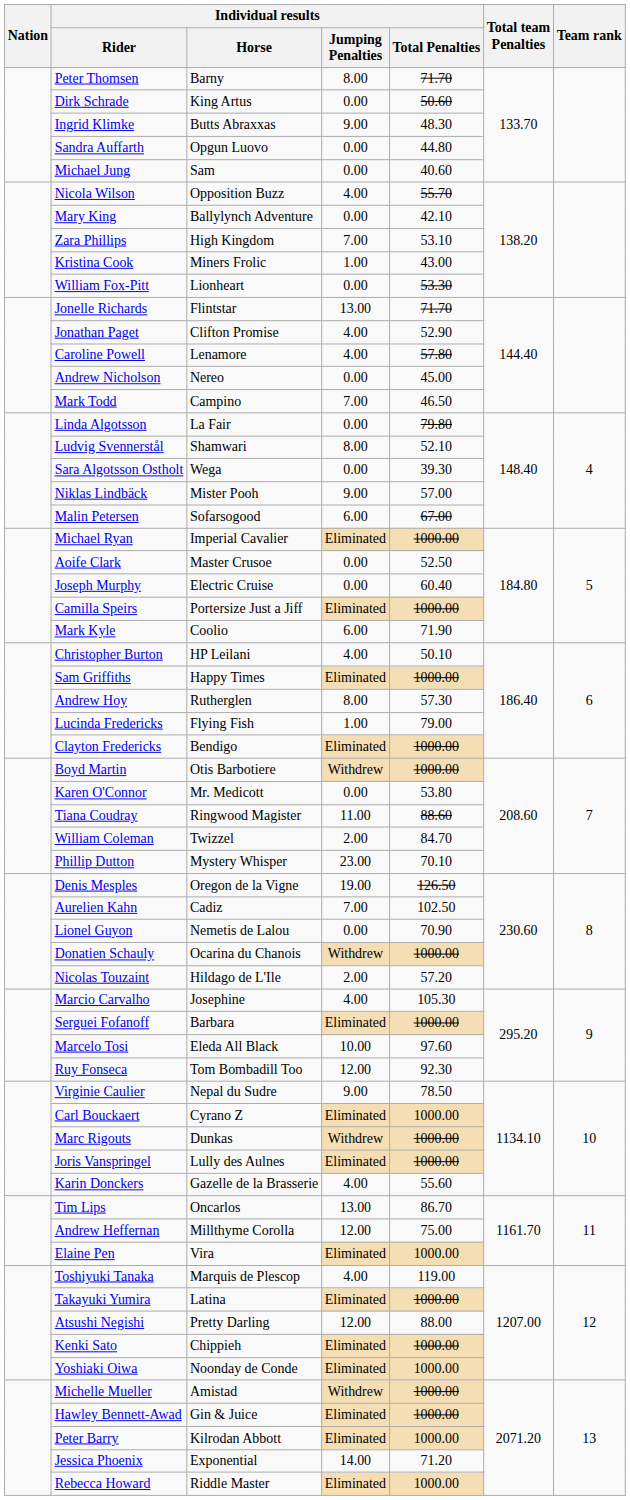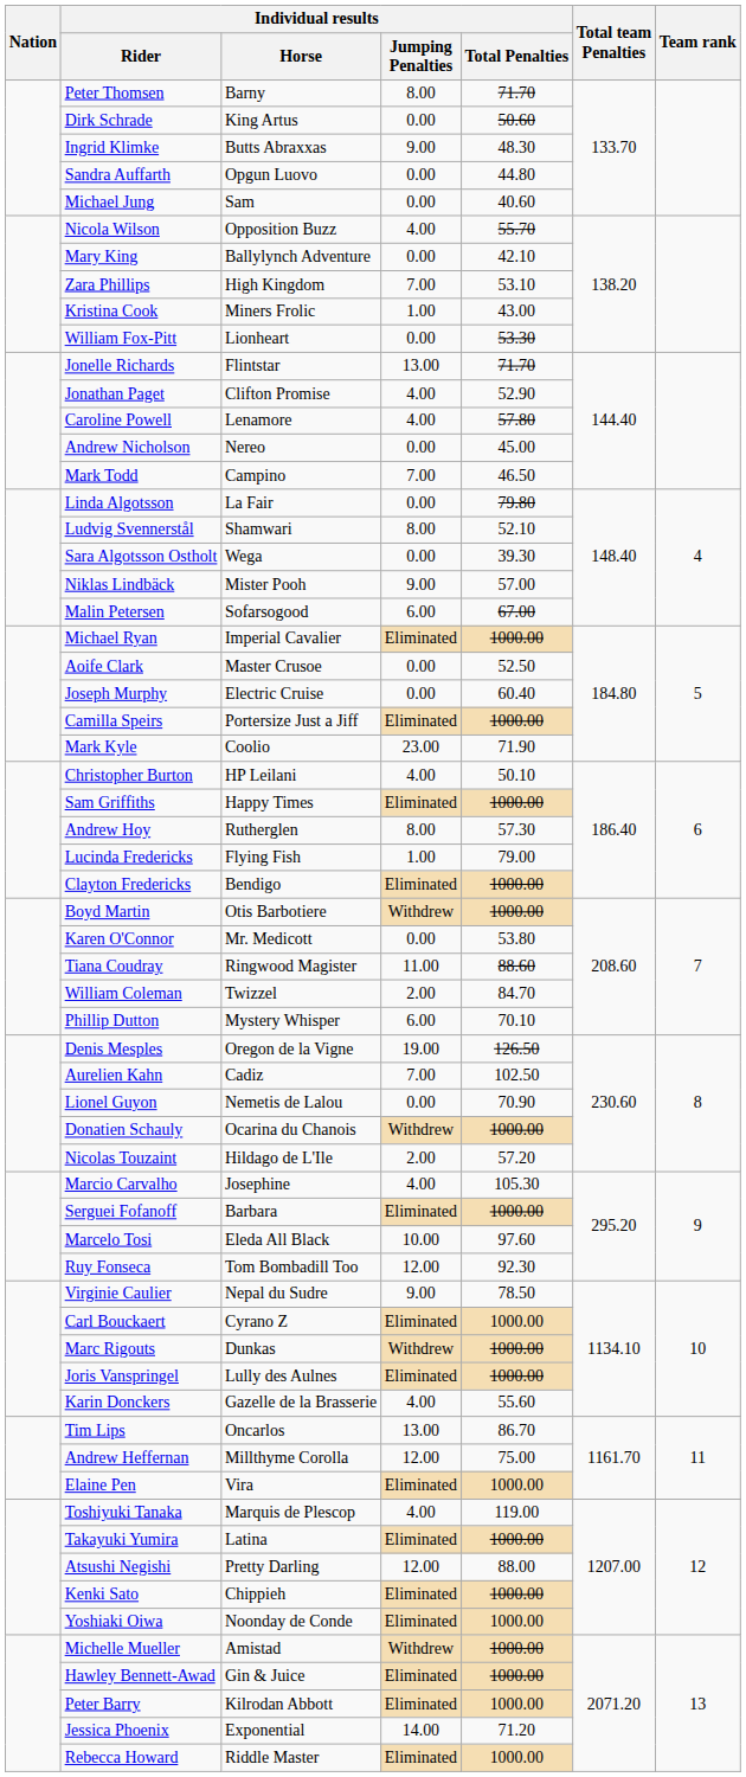 <table class=wikitable style="font-size:90%">
 <tr>
 <th rowspan="2">Nation</th>
 <th colspan="4">Individual results</th>
 <th rowspan="2">Total team<br>Penalties</th>
 <th rowspan="2">Team rank</th>
 </tr>
 <tr>
 <th>Rider</th>
 <th>Horse</th>
 <th>Jumping <br>Penalties</th>
 <th>Total Penalties</th>
 </tr>
 <tr>
 <td rowspan="5"></td>
 <td><a href='#'>Peter Thomsen</a></td>
 <td>Barny</td>
 <td align=center>8.00</td>
 <td align=center><s>71.70</s></td>
 <td align=center rowspan="5">133.70</td>
 <td align=center rowspan="5"></td>
 </tr>
 <tr>
 <td><a href='#'>Dirk Schrade</a></td>
 <td>King Artus</td>
 <td align=center>0.00</td>
 <td align=center><s>50.60</s></td>
 </tr>
 <tr>
 <td><a href='#'>Ingrid Klimke</a></td>
 <td>Butts Abraxxas</td>
 <td align=center>9.00</td>
 <td align=center>48.30</td>
 </tr>
 <tr>
 <td><a href='#'>Sandra Auffarth</a></td>
 <td>Opgun Luovo</td>
 <td align=center>0.00</td>
 <td align=center>44.80</td>
 </tr>
 <tr>
 <td><a href='#'>Michael Jung</a></td>
 <td>Sam</td>
 <td align=center>0.00</td>
 <td align=center>40.60</td>
 </tr>
 <tr>
 <td rowspan="5"></td>
 <td><a href='#'>Nicola Wilson</a></td>
 <td>Opposition Buzz</td>
 <td align=center>4.00</td>
 <td align=center><s>55.70</s></td>
 <td align=center rowspan="5">138.20</td>
 <td align=center rowspan="5"></td>
 </tr>
 <tr>
 <td><a href='#'>Mary King</a></td>
 <td>Ballylynch Adventure</td>
 <td align=center>0.00</td>
 <td align=center>42.10</td>
 </tr>
 <tr>
 <td><a href='#'>Zara Phillips</a></td>
 <td>High Kingdom</td>
 <td align=center>7.00</td>
 <td align=center>53.10</td>
 </tr>
 <tr>
 <td><a href='#'>Kristina Cook</a></td>
 <td>Miners Frolic</td>
 <td align=center>1.00</td>
 <td align=center>43.00</td>
 </tr>
 <tr>
 <td><a href='#'>William Fox-Pitt</a></td>
 <td>Lionheart</td>
 <td align=center>0.00</td>
 <td align=center><s>53.30</s></td>
 </tr>
 <tr>
 <td rowspan="5"></td>
 <td><a href='#'>Jonelle Richards</a></td>
 <td>Flintstar</td>
 <td align=center>13.00</td>
 <td align=center><s>71.70</s></td>
 <td align=center rowspan="5">144.40</td>
 <td align=center rowspan="5"></td>
 </tr>
 <tr>
 <td><a href='#'>Jonathan Paget</a></td>
 <td>Clifton Promise</td>
 <td align=center>4.00</td>
 <td align=center>52.90</td>
 </tr>
 <tr>
 <td><a href='#'>Caroline Powell</a></td>
 <td>Lenamore</td>
 <td align=center>4.00</td>
 <td align=center><s>57.80</s></td>
 </tr>
 <tr>
 <td><a href='#'>Andrew Nicholson</a></td>
 <td>Nereo</td>
 <td align=center>0.00</td>
 <td align=center>45.00</td>
 </tr>
 <tr>
 <td><a href='#'>Mark Todd</a></td>
 <td>Campino</td>
 <td align=center>7.00</td>
 <td align=center>46.50</td>
 </tr>
 <tr>
 <td rowspan="5"></td>
 <td><a href='#'>Linda Algotsson</a></td>
 <td>La Fair</td>
 <td align=center>0.00</td>
 <td align=center><s>79.80</s></td>
 <td align=center rowspan="5">148.40</td>
 <td align=center rowspan="5">4</td>
 </tr>
 <tr>
 <td><a href='#'>Ludvig Svennerstål</a></td>
 <td>Shamwari</td>
 <td align=center>8.00</td>
 <td align=center>52.10</td>
 </tr>
 <tr>
 <td><a href='#'>Sara Algotsson Ostholt</a></td>
 <td>Wega</td>
 <td align=center>0.00</td>
 <td align=center>39.30</td>
 </tr>
 <tr>
 <td><a href='#'>Niklas Lindbäck</a></td>
 <td>Mister Pooh</td>
 <td align=center>9.00</td>
 <td align=center>57.00</td>
 </tr>
 <tr>
 <td><a href='#'>Malin Petersen</a></td>
 <td>Sofarsogood</td>
 <td align=center>6.00</td>
 <td align=center><s>67.00</s></td>
 </tr>
 <tr>
 <td rowspan="5"></td>
 <td><a href='#'>Michael Ryan</a></td>
 <td>Imperial Cavalier</td>
 <td align=center bgcolor="wheat">Eliminated</td>
 <td align=center bgcolor="wheat"><s>1000.00</s></td>
 <td align=center rowspan="5">184.80</td>
 <td align=center rowspan="5">5</td>
 </tr>
 <tr>
 <td><a href='#'>Aoife Clark</a></td>
 <td>Master Crusoe</td>
 <td align=center>0.00</td>
 <td align=center>52.50</td>
 </tr>
 <tr>
 <td><a href='#'>Joseph Murphy</a></td>
 <td>Electric Cruise</td>
 <td align=center>0.00</td>
 <td align=center>60.40</td>
 </tr>
 <tr>
 <td><a href='#'>Camilla Speirs</a></td>
 <td>Portersize Just a Jiff</td>
 <td align=center bgcolor="wheat">Eliminated</td>
 <td align=center bgcolor="wheat"><s>1000.00</s></td>
 </tr>
 <tr>
 <td><a href='#'>Mark Kyle</a></td>
 <td>Coolio</td>
-<td align=center>6.00</td>
+<td align=center>23.00</td>
 <td align=center>71.90</td>
 </tr>
 <tr>
 <td rowspan="5"></td>
 <td><a href='#'>Christopher Burton</a></td>
 <td>HP Leilani</td>
 <td align=center>4.00</td>
 <td align=center>50.10</td>
 <td align=center rowspan="5">186.40</td>
 <td align=center rowspan="5">6</td>
 </tr>
 <tr>
 <td><a href='#'>Sam Griffiths</a></td>
 <td>Happy Times</td>
 <td align=center bgcolor="wheat">Eliminated</td>
 <td align=center bgcolor="wheat"><s>1000.00</s></td>
 </tr>
 <tr>
 <td><a href='#'>Andrew Hoy</a></td>
 <td>Rutherglen</td>
 <td align=center>8.00</td>
 <td align=center>57.30</td>
 </tr>
 <tr>
 <td><a href='#'>Lucinda Fredericks</a></td>
 <td>Flying Fish</td>
 <td align=center>1.00</td>
 <td align=center>79.00</td>
 </tr>
 <tr>
 <td><a href='#'>Clayton Fredericks</a></td>
 <td>Bendigo</td>
 <td align=center bgcolor="wheat">Eliminated</td>
 <td align=center bgcolor="wheat"><s>1000.00</s></td>
 </tr>
 <tr>
 <td rowspan="5"></td>
 <td><a href='#'>Boyd Martin</a></td>
 <td>Otis Barbotiere</td>
 <td align=center bgcolor="wheat">Withdrew</td>
 <td align=center bgcolor="wheat"><s>1000.00</s></td>
 <td align=center rowspan="5">208.60</td>
 <td align=center rowspan="5">7</td>
 </tr>
 <tr>
 <td><a href='#'>Karen O'Connor</a></td>
 <td>Mr. Medicott</td>
 <td align=center>0.00</td>
 <td align=center>53.80</td>
 </tr>
 <tr>
 <td><a href='#'>Tiana Coudray</a></td>
 <td>Ringwood Magister</td>
 <td align=center>11.00</td>
 <td align=center><s>88.60</s></td>
 </tr>
 <tr>
 <td><a href='#'>William Coleman</a></td>
 <td>Twizzel</td>
 <td align=center>2.00</td>
 <td align=center>84.70</td>
 </tr>
 <tr>
 <td><a href='#'>Phillip Dutton</a></td>
 <td>Mystery Whisper</td>
-<td align=center>23.00</td>
+<td align=center>6.00</td>
 <td align=center>70.10</td>
 </tr>
 <tr>
 <td rowspan="5"></td>
 <td><a href='#'>Denis Mesples</a></td>
 <td>Oregon de la Vigne</td>
 <td align=center>19.00</td>
 <td align=center><s>126.50</s></td>
 <td align=center rowspan="5">230.60</td>
 <td align=center rowspan="5">8</td>
 </tr>
 <tr>
 <td><a href='#'>Aurelien Kahn</a></td>
 <td>Cadiz</td>
 <td align=center>7.00</td>
 <td align=center>102.50</td>
 </tr>
 <tr>
 <td><a href='#'>Lionel Guyon</a></td>
 <td>Nemetis de Lalou</td>
 <td align=center>0.00</td>
 <td align=center>70.90</td>
 </tr>
 <tr>
 <td><a href='#'>Donatien Schauly</a></td>
 <td>Ocarina du Chanois</td>
 <td align=center bgcolor="wheat">Withdrew</td>
 <td align=center bgcolor="wheat"><s>1000.00</s></td>
 </tr>
 <tr>
 <td><a href='#'>Nicolas Touzaint</a></td>
 <td>Hildago de L'Ile</td>
 <td align=center>2.00</td>
 <td align=center>57.20</td>
 </tr>
 <tr>
 <td rowspan="4"></td>
 <td><a href='#'>Marcio Carvalho</a></td>
 <td>Josephine</td>
 <td align=center>4.00</td>
 <td align=center>105.30</td>
 <td align=center rowspan="4">295.20</td>
 <td align=center rowspan="4">9</td>
 </tr>
 <tr>
 <td><a href='#'>Serguei Fofanoff</a></td>
 <td>Barbara</td>
 <td align=center bgcolor="wheat">Eliminated</td>
 <td align=center bgcolor="wheat"><s>1000.00</s></td>
 </tr>
 <tr>
 <td><a href='#'>Marcelo Tosi</a></td>
 <td>Eleda All Black</td>
 <td align=center>10.00</td>
 <td align=center>97.60</td>
 </tr>
 <tr>
 <td><a href='#'>Ruy Fonseca</a></td>
 <td>Tom Bombadill Too</td>
 <td align=center>12.00</td>
 <td align=center>92.30</td>
 </tr>
 <tr>
 <td rowspan="5"></td>
 <td><a href='#'>Virginie Caulier</a></td>
 <td>Nepal du Sudre</td>
 <td align=center>9.00</td>
 <td align=center>78.50</td>
 <td align=center rowspan="5">1134.10</td>
 <td align=center rowspan="5">10</td>
 </tr>
 <tr>
 <td><a href='#'>Carl Bouckaert</a></td>
 <td>Cyrano Z</td>
 <td align=center bgcolor="wheat">Eliminated</td>
 <td align=center bgcolor="wheat">1000.00</td>
 </tr>
 <tr>
 <td><a href='#'>Marc Rigouts</a></td>
 <td>Dunkas</td>
 <td align=center bgcolor="wheat">Withdrew</td>
 <td align=center bgcolor="wheat"><s>1000.00</s></td>
 </tr>
 <tr>
 <td><a href='#'>Joris Vanspringel</a></td>
 <td>Lully des Aulnes</td>
 <td align=center bgcolor="wheat">Eliminated</td>
 <td align=center bgcolor="wheat"><s>1000.00</s></td>
 </tr>
 <tr>
 <td><a href='#'>Karin Donckers</a></td>
 <td>Gazelle de la Brasserie</td>
 <td align=center>4.00</td>
 <td align=center>55.60</td>
 </tr>
 <tr>
 <td rowspan="3"></td>
 <td><a href='#'>Tim Lips</a></td>
 <td>Oncarlos</td>
 <td align=center>13.00</td>
 <td align=center>86.70</td>
 <td align=center rowspan="3">1161.70</td>
 <td align=center rowspan="3">11</td>
 </tr>
 <tr>
 <td><a href='#'>Andrew Heffernan</a></td>
 <td>Millthyme Corolla</td>
 <td align=center>12.00</td>
 <td align=center>75.00</td>
 </tr>
 <tr>
 <td><a href='#'>Elaine Pen</a></td>
 <td>Vira</td>
 <td align=center bgcolor="wheat">Eliminated</td>
 <td align=center bgcolor="wheat">1000.00</td>
 </tr>
 <tr>
 <td rowspan="5"></td>
 <td><a href='#'>Toshiyuki Tanaka</a></td>
 <td>Marquis de Plescop</td>
 <td align=center>4.00</td>
 <td align=center>119.00</td>
 <td align=center rowspan="5">1207.00</td>
 <td align=center rowspan="5">12</td>
 </tr>
 <tr>
 <td><a href='#'>Takayuki Yumira</a></td>
 <td>Latina</td>
 <td align=center bgcolor="wheat">Eliminated</td>
 <td align=center bgcolor="wheat"><s>1000.00</s></td>
 </tr>
 <tr>
 <td><a href='#'>Atsushi Negishi</a></td>
 <td>Pretty Darling</td>
 <td align=center>12.00</td>
 <td align=center>88.00</td>
 </tr>
 <tr>
 <td><a href='#'>Kenki Sato</a></td>
 <td>Chippieh</td>
 <td align=center bgcolor="wheat">Eliminated</td>
 <td align=center bgcolor="wheat"><s>1000.00</s></td>
 </tr>
 <tr>
 <td><a href='#'>Yoshiaki Oiwa</a></td>
 <td>Noonday de Conde</td>
 <td align=center bgcolor="wheat">Eliminated</td>
 <td align=center bgcolor="wheat">1000.00</td>
 </tr>
 <tr>
 <td rowspan="5"></td>
 <td><a href='#'>Michelle Mueller</a></td>
 <td>Amistad</td>
 <td align=center bgcolor="wheat">Withdrew</td>
 <td align=center bgcolor="wheat"><s>1000.00</s></td>
 <td align=center rowspan="5">2071.20</td>
 <td align=center rowspan="5">13</td>
 </tr>
 <tr>
 <td><a href='#'>Hawley Bennett-Awad</a></td>
 <td>Gin & Juice</td>
 <td align=center bgcolor="wheat">Eliminated</td>
 <td align=center bgcolor="wheat"><s>1000.00</s></td>
 </tr>
 <tr>
 <td><a href='#'>Peter Barry</a></td>
 <td>Kilrodan Abbott</td>
 <td align=center bgcolor="wheat">Eliminated</td>
 <td align=center bgcolor="wheat">1000.00</td>
 </tr>
 <tr>
 <td><a href='#'>Jessica Phoenix</a></td>
 <td>Exponential</td>
 <td align=center>14.00</td>
 <td align=center>71.20</td>
 </tr>
 <tr>
 <td><a href='#'>Rebecca Howard</a></td>
 <td>Riddle Master</td>
 <td align=center bgcolor="wheat">Eliminated</td>
 <td align=center bgcolor="wheat">1000.00</td>
 </tr>
 </table>
